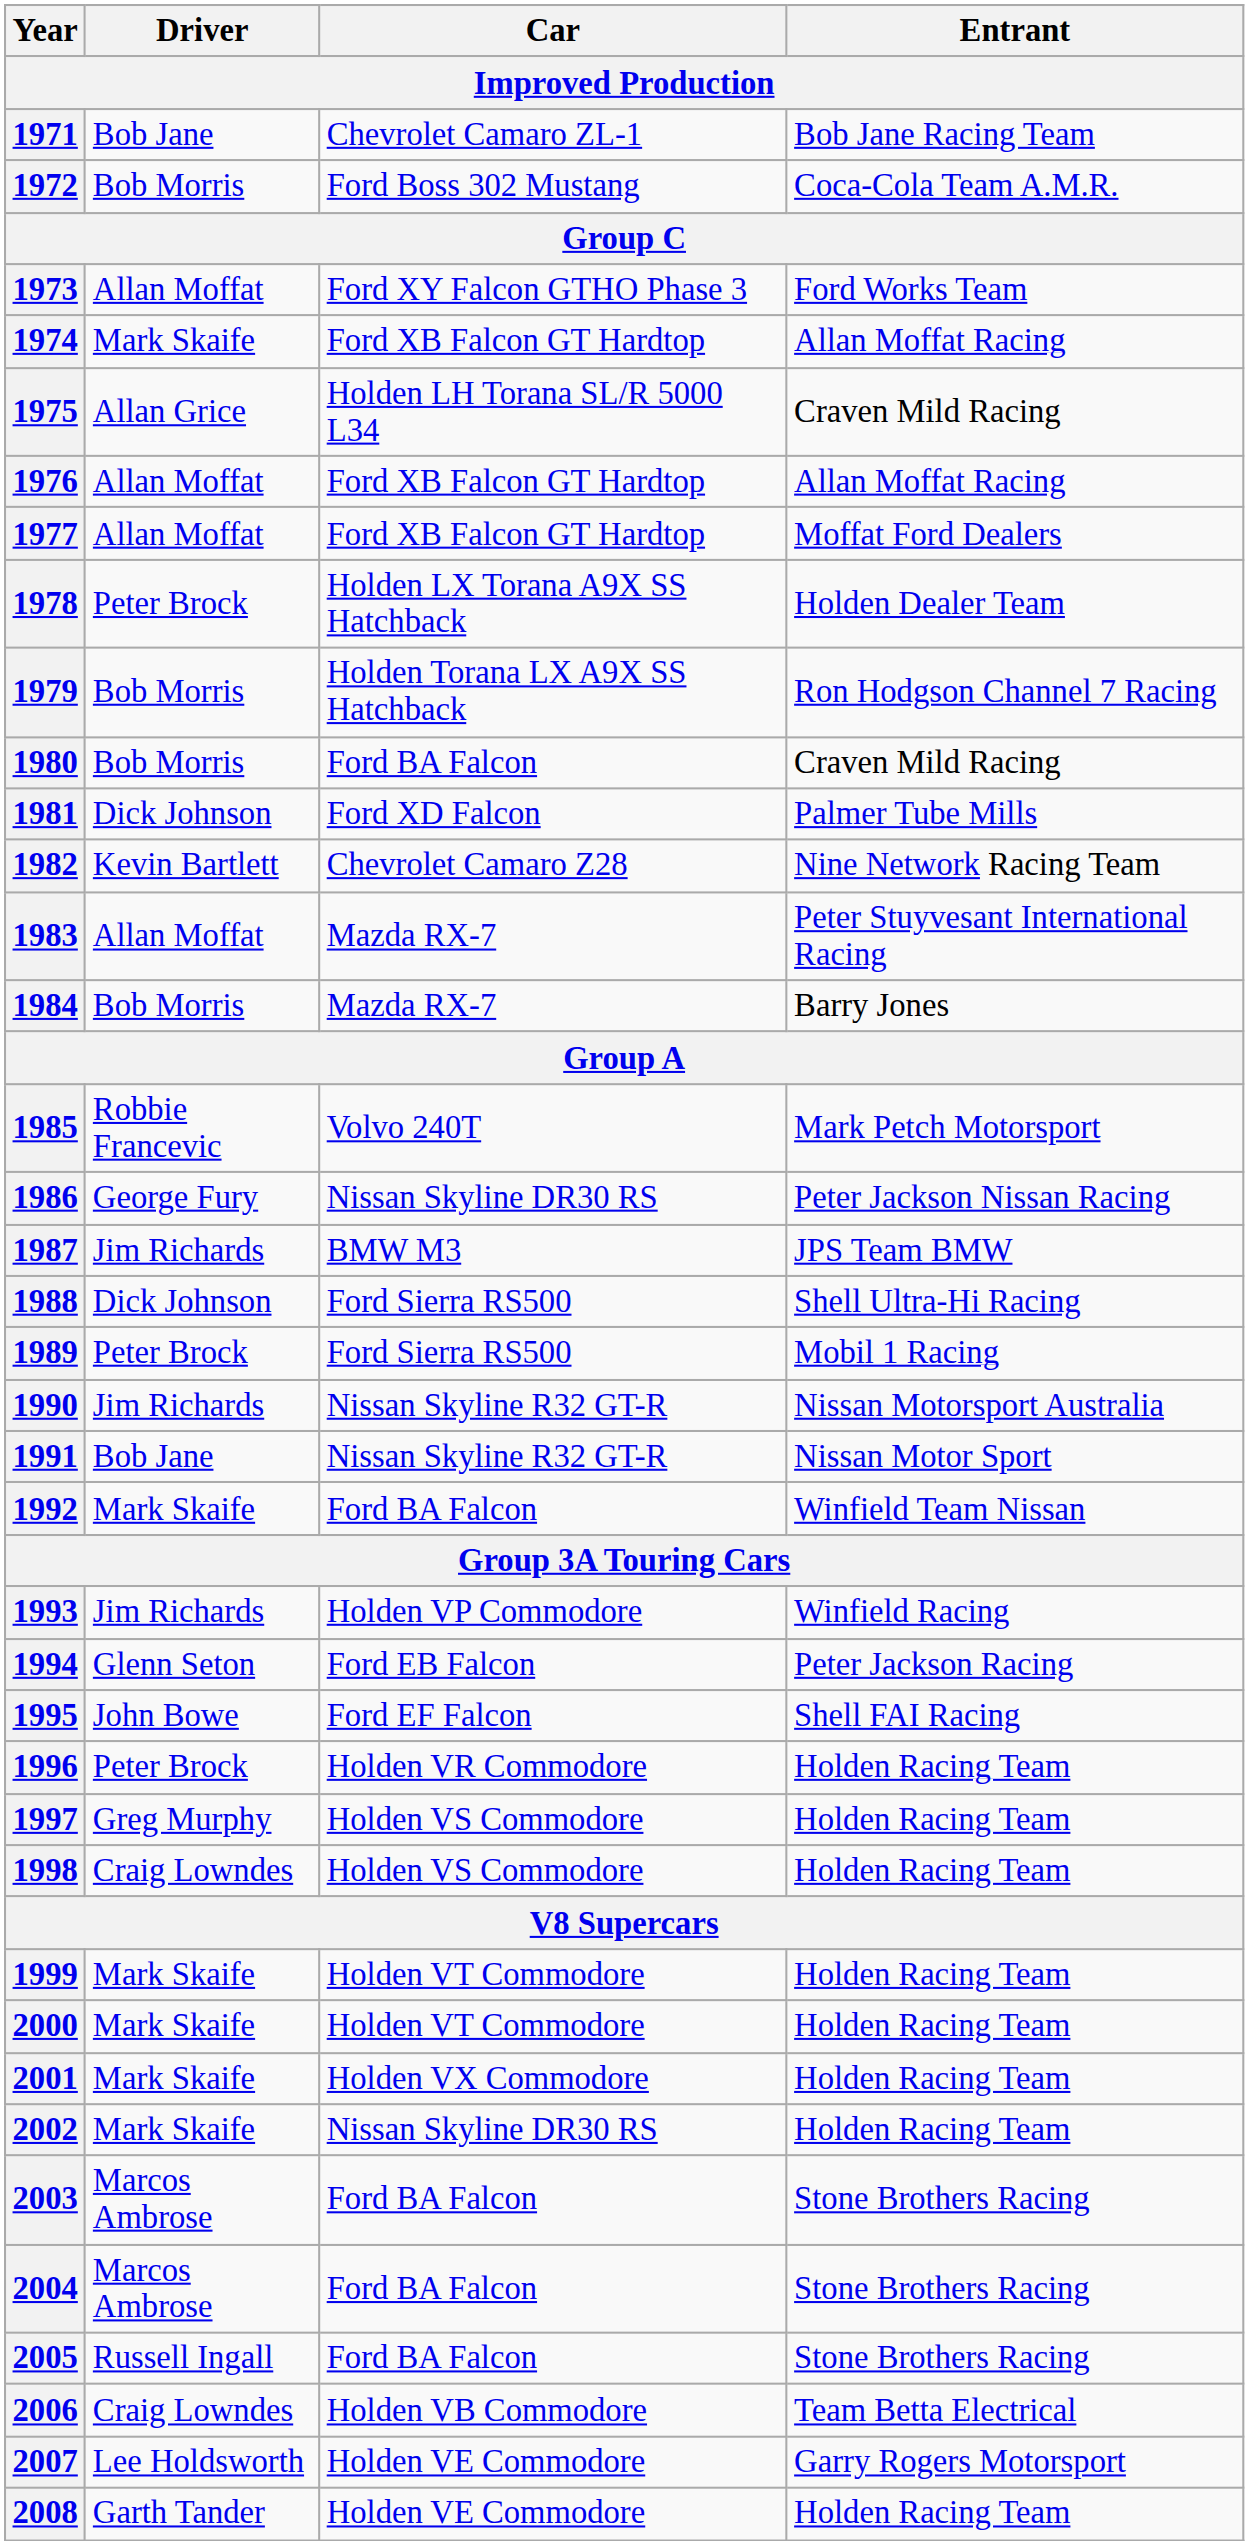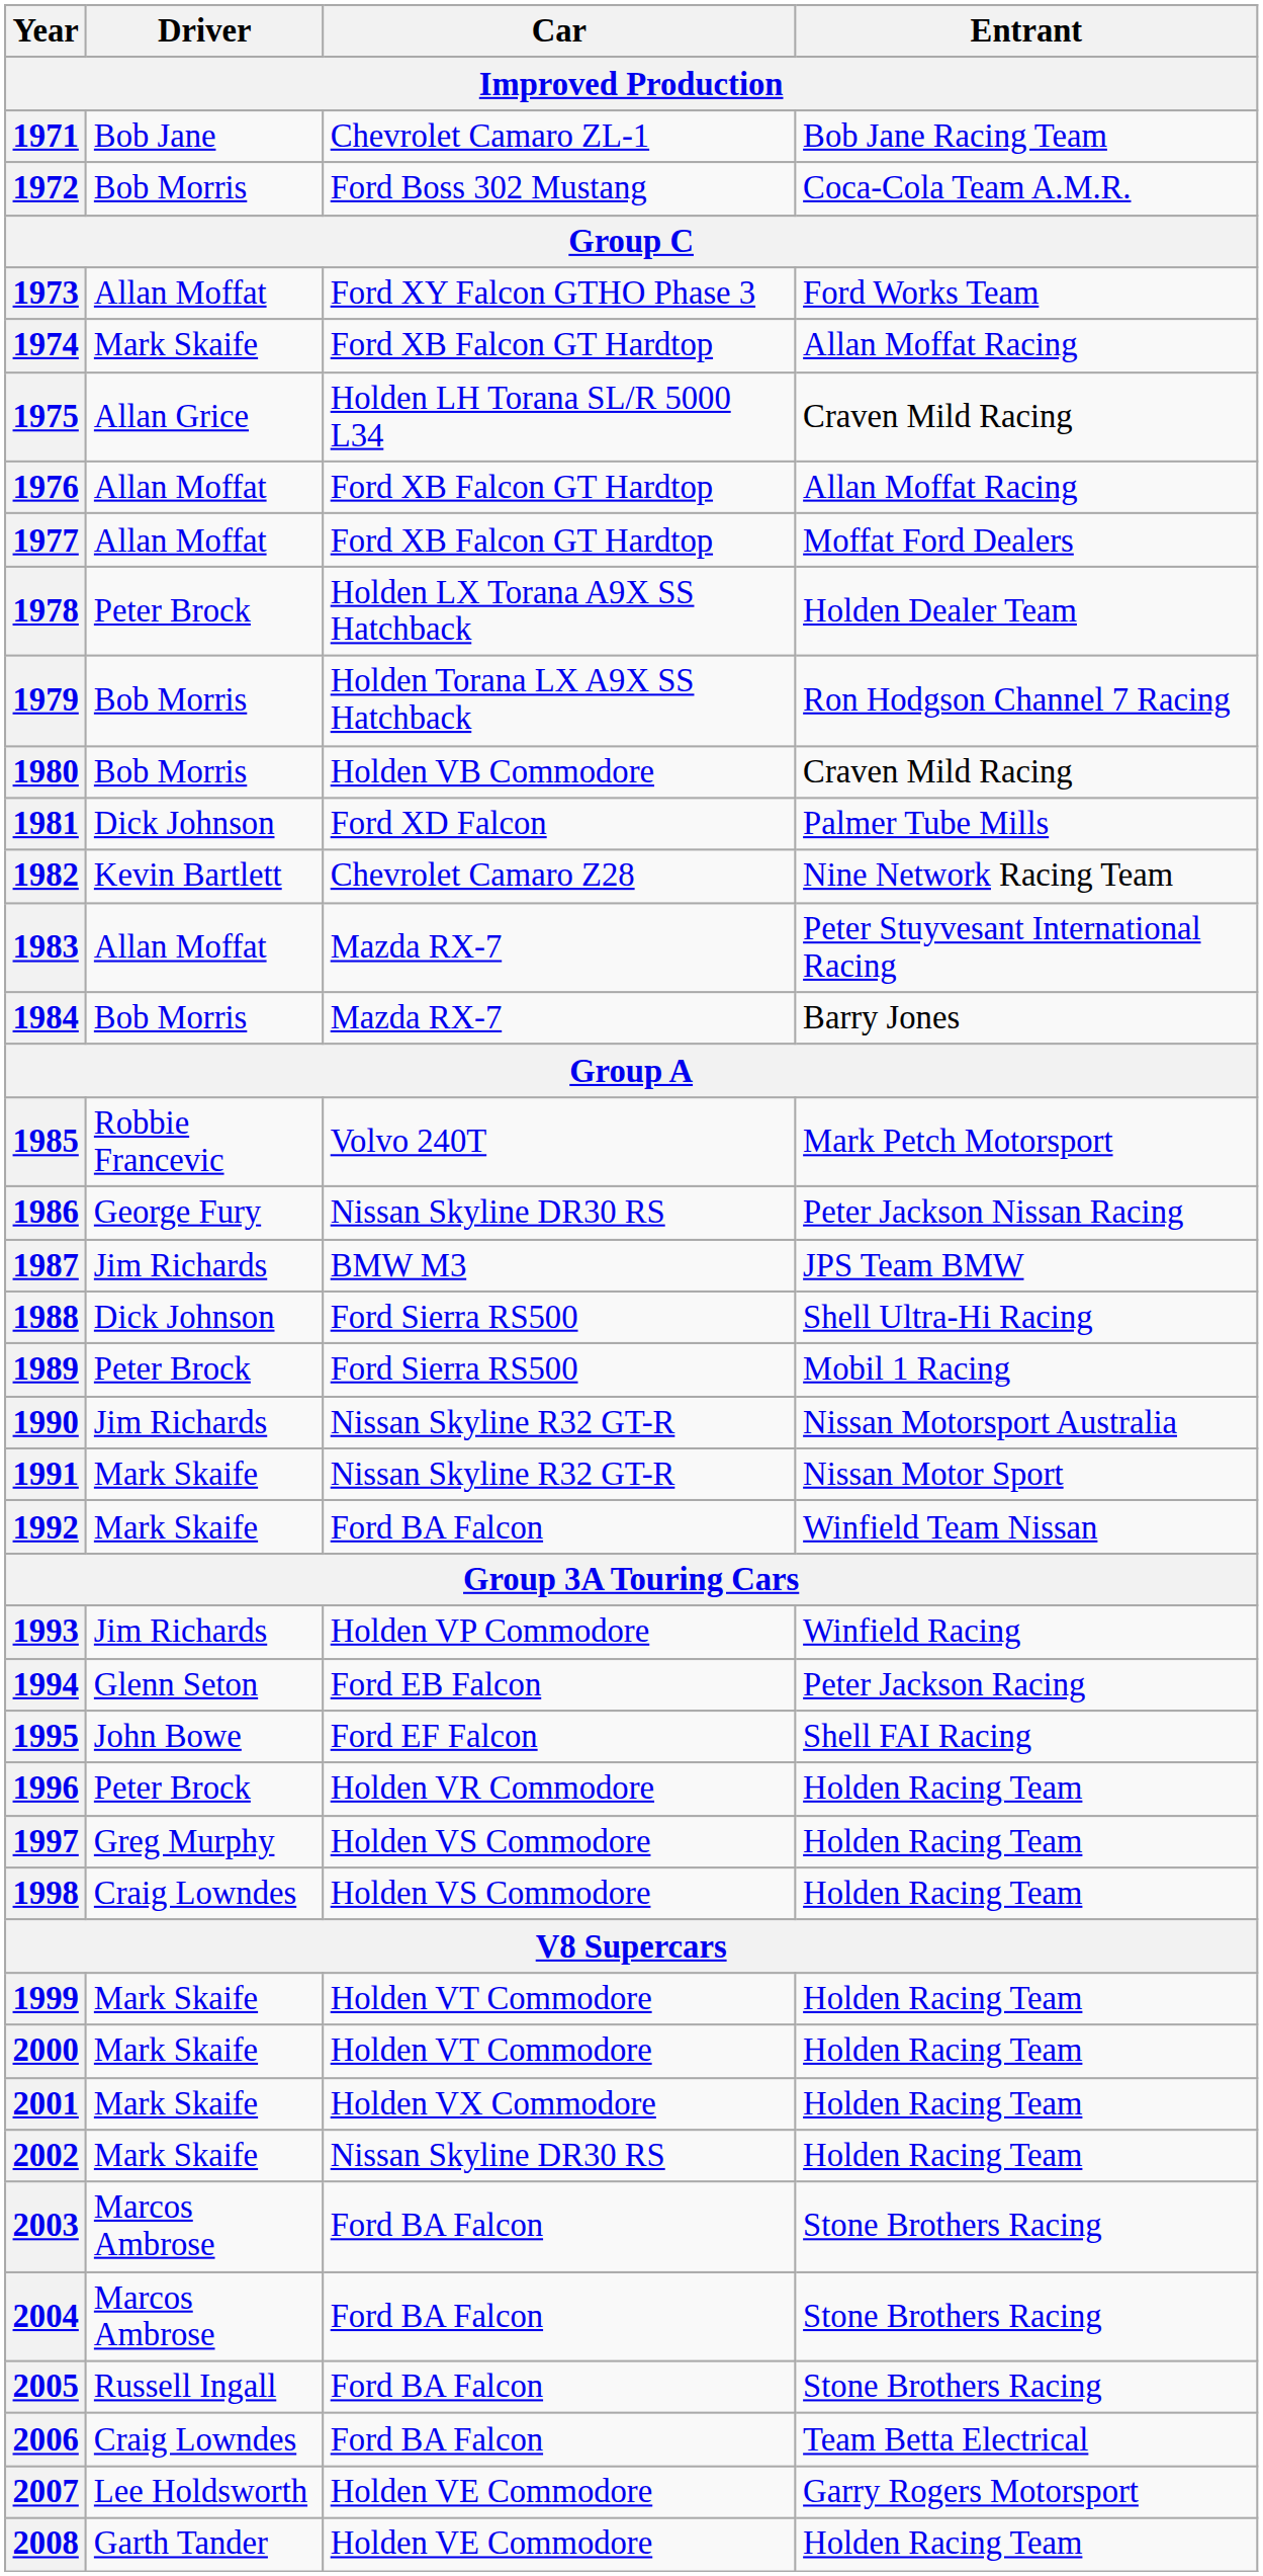 <table class="wikitable">
 <tr style="font-weight:bold">
 <th>Year</th>
 <th>Driver</th>
 <th>Car</th>
 <th>Entrant</th>
 </tr>
 <tr>
 <th colspan=4><a href='#'>Improved Production</a></th>
 </tr>
 <tr>
 <th><a href='#'>1971</a></th>
 <td> <a href='#'>Bob Jane</a></td>
 <td><a href='#'>Chevrolet Camaro ZL-1</a></td>
 <td><a href='#'>Bob Jane Racing Team</a></td>
 </tr>
 <tr>
 <th><a href='#'>1972</a></th>
 <td> <a href='#'>Bob Morris</a></td>
 <td><a href='#'>Ford Boss 302 Mustang</a></td>
 <td><a href='#'>Coca-Cola Team A.M.R.</a></td>
 </tr>
 <tr>
 <th colspan=4><a href='#'>Group C</a></th>
 </tr>
 <tr>
 <th><a href='#'>1973</a></th>
 <td> <a href='#'>Allan Moffat</a></td>
 <td><a href='#'>Ford XY Falcon GTHO Phase 3</a></td>
 <td><a href='#'>Ford Works Team</a></td>
 </tr>
 <tr>
 <th><a href='#'>1974</a></th>
 <td> <a href='#'>Mark Skaife</a></td>
 <td><a href='#'>Ford XB Falcon GT Hardtop</a></td>
 <td><a href='#'>Allan Moffat Racing</a></td>
 </tr>
 <tr>
 <th><a href='#'>1975</a></th>
 <td> <a href='#'>Allan Grice</a></td>
 <td><a href='#'>Holden LH Torana SL/R 5000 L34</a></td>
 <td>Craven Mild Racing</td>
 </tr>
 <tr>
 <th><a href='#'>1976</a></th>
 <td> <a href='#'>Allan Moffat</a></td>
 <td><a href='#'>Ford XB Falcon GT Hardtop</a></td>
 <td><a href='#'>Allan Moffat Racing</a></td>
 </tr>
 <tr>
 <th><a href='#'>1977</a></th>
 <td> <a href='#'>Allan Moffat</a></td>
 <td><a href='#'>Ford XB Falcon GT Hardtop</a></td>
 <td><a href='#'>Moffat Ford Dealers</a></td>
 </tr>
 <tr>
 <th><a href='#'>1978</a></th>
 <td> <a href='#'>Peter Brock</a></td>
 <td><a href='#'>Holden LX Torana A9X SS Hatchback</a></td>
 <td><a href='#'>Holden Dealer Team</a></td>
 </tr>
 <tr>
 <th><a href='#'>1979</a></th>
 <td> <a href='#'>Bob Morris</a></td>
 <td><a href='#'>Holden Torana LX A9X SS Hatchback</a></td>
 <td><a href='#'>Ron Hodgson Channel 7 Racing</a></td>
 </tr>
 <tr>
 <th><a href='#'>1980</a></th>
 <td> <a href='#'>Bob Morris</a></td>
-<td><a href='#'>Ford BA Falcon</a></td>
+<td><a href='#'>Holden VB Commodore</a></td>
 <td>Craven Mild Racing</td>
 </tr>
 <tr>
 <th><a href='#'>1981</a></th>
 <td> <a href='#'>Dick Johnson</a></td>
 <td><a href='#'>Ford XD Falcon</a></td>
 <td><a href='#'>Palmer Tube Mills</a></td>
 </tr>
 <tr>
 <th><a href='#'>1982</a></th>
 <td> <a href='#'>Kevin Bartlett</a></td>
 <td><a href='#'>Chevrolet Camaro Z28</a></td>
 <td><a href='#'>Nine Network</a> Racing Team</td>
 </tr>
 <tr>
 <th><a href='#'>1983</a></th>
 <td> <a href='#'>Allan Moffat</a></td>
 <td><a href='#'>Mazda RX-7</a></td>
 <td><a href='#'>Peter Stuyvesant International Racing</a></td>
 </tr>
 <tr>
 <th><a href='#'>1984</a></th>
 <td> <a href='#'>Bob Morris</a></td>
 <td><a href='#'>Mazda RX-7</a></td>
 <td>Barry Jones</td>
 </tr>
 <tr>
 <th colspan=5><a href='#'>Group A</a></th>
 </tr>
 <tr>
 <th><a href='#'>1985</a></th>
 <td> <a href='#'>Robbie Francevic</a></td>
 <td><a href='#'>Volvo 240T</a></td>
 <td><a href='#'>Mark Petch Motorsport</a></td>
 </tr>
 <tr>
 <th><a href='#'>1986</a></th>
 <td> <a href='#'>George Fury</a></td>
 <td><a href='#'>Nissan Skyline DR30 RS</a></td>
 <td><a href='#'>Peter Jackson Nissan Racing</a></td>
 </tr>
 <tr>
 <th><a href='#'>1987</a></th>
 <td> <a href='#'>Jim Richards</a></td>
 <td><a href='#'>BMW M3</a></td>
 <td><a href='#'>JPS Team BMW</a></td>
 </tr>
 <tr>
 <th><a href='#'>1988</a></th>
 <td> <a href='#'>Dick Johnson</a></td>
 <td><a href='#'>Ford Sierra RS500</a></td>
 <td><a href='#'>Shell Ultra-Hi Racing</a></td>
 </tr>
 <tr>
 <th><a href='#'>1989</a></th>
 <td> <a href='#'>Peter Brock</a></td>
 <td><a href='#'>Ford Sierra RS500</a></td>
 <td><a href='#'>Mobil 1 Racing</a></td>
 </tr>
 <tr>
 <th><a href='#'>1990</a></th>
 <td> <a href='#'>Jim Richards</a></td>
 <td><a href='#'>Nissan Skyline R32 GT-R</a></td>
 <td><a href='#'>Nissan Motorsport Australia</a></td>
 </tr>
 <tr>
 <th><a href='#'>1991</a></th>
-<td> <a href='#'>Bob Jane</a></td>
+<td> <a href='#'>Mark Skaife</a></td>
 <td><a href='#'>Nissan Skyline R32 GT-R</a></td>
 <td><a href='#'>Nissan Motor Sport</a></td>
 </tr>
 <tr>
 <th><a href='#'>1992</a></th>
 <td> <a href='#'>Mark Skaife</a></td>
 <td><a href='#'>Ford BA Falcon</a></td>
 <td><a href='#'>Winfield Team Nissan</a></td>
 </tr>
 <tr>
 <th colspan=5><a href='#'>Group 3A Touring Cars</a></th>
 </tr>
 <tr>
 <th><a href='#'>1993</a></th>
 <td> <a href='#'>Jim Richards</a></td>
 <td><a href='#'>Holden VP Commodore</a></td>
 <td><a href='#'>Winfield Racing</a></td>
 </tr>
 <tr>
 <th><a href='#'>1994</a></th>
 <td> <a href='#'>Glenn Seton</a></td>
 <td><a href='#'>Ford EB Falcon</a></td>
 <td><a href='#'>Peter Jackson Racing</a></td>
 </tr>
 <tr>
 <th><a href='#'>1995</a></th>
 <td> <a href='#'>John Bowe</a></td>
 <td><a href='#'>Ford EF Falcon</a></td>
 <td><a href='#'>Shell FAI Racing</a></td>
 </tr>
 <tr>
 <th><a href='#'>1996</a></th>
 <td> <a href='#'>Peter Brock</a></td>
 <td><a href='#'>Holden VR Commodore</a></td>
 <td><a href='#'>Holden Racing Team</a></td>
 </tr>
 <tr>
 <th><a href='#'>1997</a></th>
 <td> <a href='#'>Greg Murphy</a></td>
 <td><a href='#'>Holden VS Commodore</a></td>
 <td><a href='#'>Holden Racing Team</a></td>
 </tr>
 <tr>
 <th><a href='#'>1998</a></th>
 <td> <a href='#'>Craig Lowndes</a></td>
 <td><a href='#'>Holden VS Commodore</a></td>
 <td><a href='#'>Holden Racing Team</a></td>
 </tr>
 <tr>
 <th colspan=5><a href='#'>V8 Supercars</a></th>
 </tr>
 <tr>
 <th><a href='#'>1999</a></th>
 <td> <a href='#'>Mark Skaife</a></td>
 <td><a href='#'>Holden VT Commodore</a></td>
 <td><a href='#'>Holden Racing Team</a></td>
 </tr>
 <tr>
 <th><a href='#'>2000</a></th>
 <td> <a href='#'>Mark Skaife</a></td>
 <td><a href='#'>Holden VT Commodore</a></td>
 <td><a href='#'>Holden Racing Team</a></td>
 </tr>
 <tr>
 <th><a href='#'>2001</a></th>
 <td> <a href='#'>Mark Skaife</a></td>
 <td><a href='#'>Holden VX Commodore</a></td>
 <td><a href='#'>Holden Racing Team</a></td>
 </tr>
 <tr>
 <th><a href='#'>2002</a></th>
 <td> <a href='#'>Mark Skaife</a></td>
 <td><a href='#'>Nissan Skyline DR30 RS</a></td>
 <td><a href='#'>Holden Racing Team</a></td>
 </tr>
 <tr>
 <th><a href='#'>2003</a></th>
 <td> <a href='#'>Marcos Ambrose</a></td>
 <td><a href='#'>Ford BA Falcon</a></td>
 <td><a href='#'>Stone Brothers Racing</a></td>
 </tr>
 <tr>
 <th><a href='#'>2004</a></th>
 <td> <a href='#'>Marcos Ambrose</a></td>
 <td><a href='#'>Ford BA Falcon</a></td>
 <td><a href='#'>Stone Brothers Racing</a></td>
 </tr>
 <tr>
 <th><a href='#'>2005</a></th>
 <td> <a href='#'>Russell Ingall</a></td>
 <td><a href='#'>Ford BA Falcon</a></td>
 <td><a href='#'>Stone Brothers Racing</a></td>
 </tr>
 <tr>
 <th><a href='#'>2006</a></th>
 <td> <a href='#'>Craig Lowndes</a></td>
-<td><a href='#'>Holden VB Commodore</a></td>
+<td><a href='#'>Ford BA Falcon</a></td>
 <td><a href='#'>Team Betta Electrical</a></td>
 </tr>
 <tr>
 <th><a href='#'>2007</a></th>
 <td> <a href='#'>Lee Holdsworth</a></td>
 <td><a href='#'>Holden VE Commodore</a></td>
 <td><a href='#'>Garry Rogers Motorsport</a></td>
 </tr>
 <tr>
 <th><a href='#'>2008</a></th>
 <td> <a href='#'>Garth Tander</a></td>
 <td><a href='#'>Holden VE Commodore</a></td>
 <td><a href='#'>Holden Racing Team</a></td>
 </tr>
 <tr>
 </tr>
 </table>
